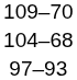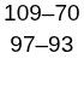 <table style="text-align:center">
 <tr>
 <th width=200></th>
 <th width=100></th>
 <th width=200></th>
 </tr>
 <tr>
 <td align=right><strong></strong></td>
 <td align=center>109–70</td>
 <td align=left></td>
 </tr>
 <tr>
 <td align=right><strong></strong></td>
-<td align=center>104–68</td>
-<td align=left></td>
-</tr>
-<tr>
-<td align=right><strong></strong></td>
 <td align=center>97–93</td>
 <td align=left></td>
 </tr>
 </table>
